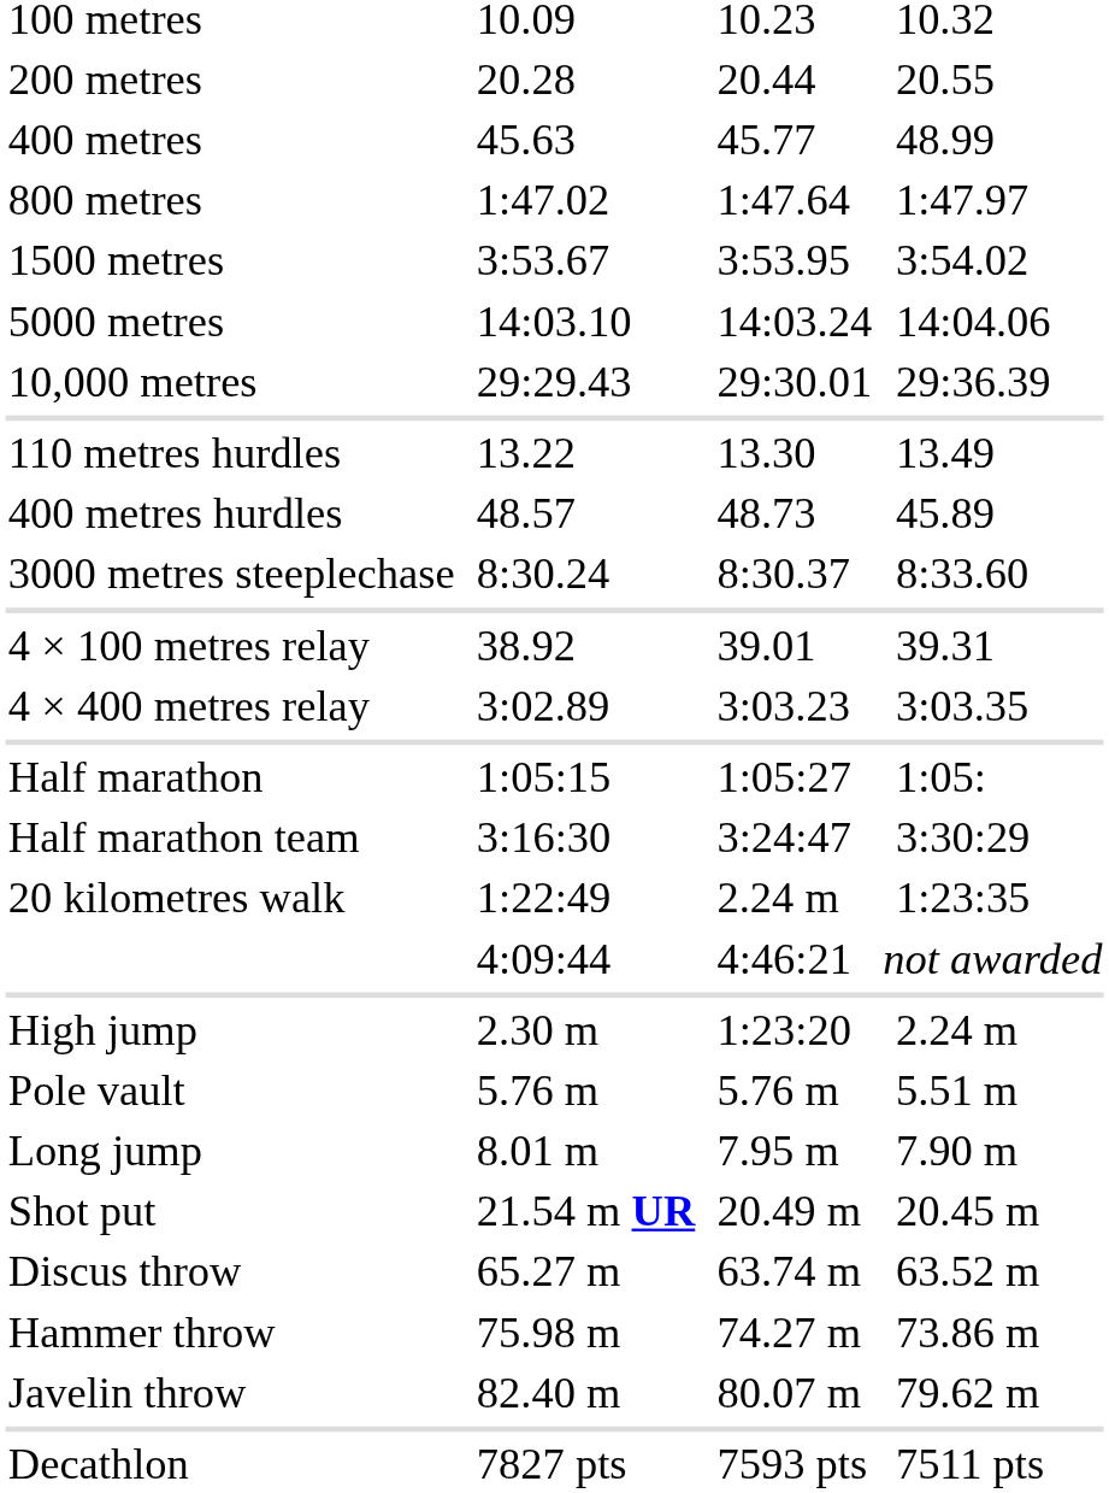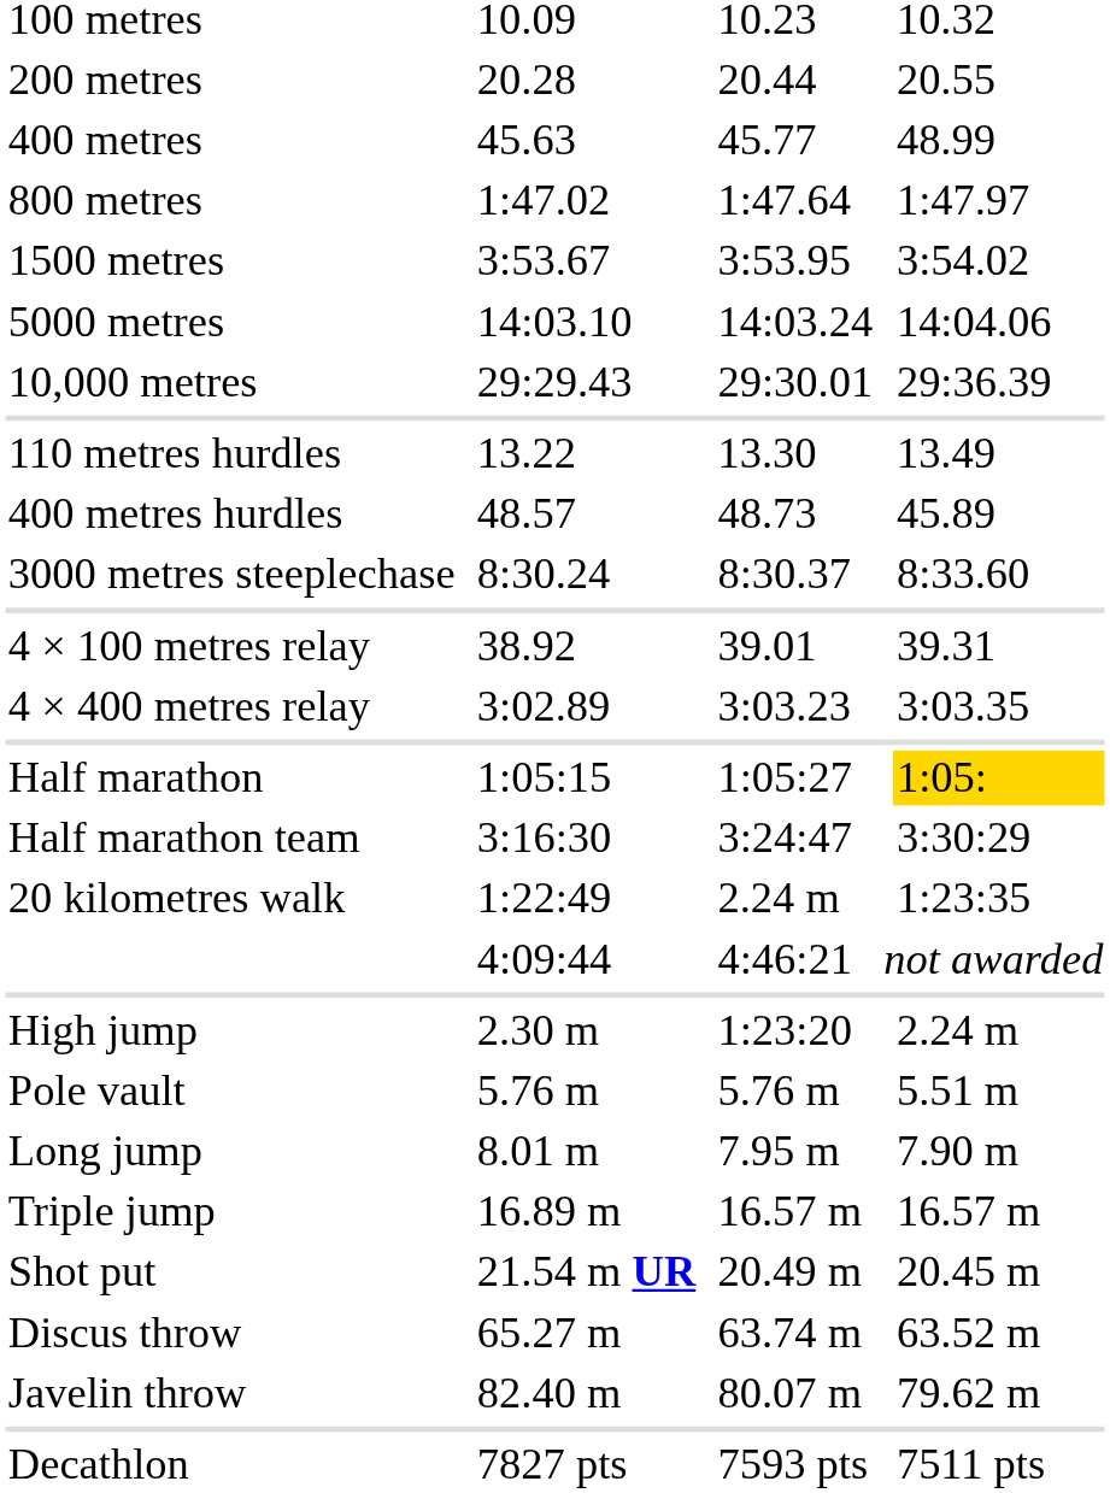 <table>
 <tr>
 <td>100 metres<br></td>
 <td></td>
 <td>10.09</td>
 <td></td>
 <td>10.23</td>
 <td></td>
 <td>10.32</td>
 </tr>
 <tr>
 <td>200 metres<br></td>
 <td></td>
 <td>20.28</td>
 <td></td>
 <td>20.44</td>
 <td></td>
 <td>20.55</td>
 </tr>
 <tr>
 <td>400 metres<br></td>
 <td></td>
 <td>45.63 </td>
 <td></td>
 <td>45.77 </td>
 <td></td>
 <td>48.99</td>
 </tr>
 <tr>
 <td>800 metres<br></td>
 <td></td>
 <td>1:47.02</td>
 <td></td>
 <td>1:47.64</td>
 <td></td>
 <td>1:47.97 </td>
 </tr>
 <tr>
 <td>1500 metres<br></td>
 <td></td>
 <td>3:53.67</td>
 <td></td>
 <td>3:53.95</td>
 <td></td>
 <td>3:54.02</td>
 </tr>
 <tr>
 <td>5000 metres<br></td>
 <td></td>
 <td>14:03.10</td>
 <td></td>
 <td>14:03.24</td>
 <td></td>
 <td>14:04.06</td>
 </tr>
 <tr>
 <td>10,000 metres<br></td>
 <td></td>
 <td>29:29.43</td>
 <td></td>
 <td>29:30.01</td>
 <td></td>
 <td>29:36.39</td>
 </tr>
 <tr>
 <td bgcolor="#dddddd" colspan="7"></td>
 </tr>
 <tr>
 <td>110 metres hurdles<br></td>
 <td></td>
 <td>13.22</td>
 <td></td>
 <td>13.30 </td>
 <td></td>
 <td>13.49 </td>
 </tr>
 <tr>
 <td>400 metres hurdles<br></td>
 <td></td>
 <td>48.57 </td>
 <td></td>
 <td>48.73 </td>
 <td></td>
 <td>45.89</td>
 </tr>
 <tr>
 <td>3000 metres steeplechase<br></td>
 <td></td>
 <td>8:30.24</td>
 <td></td>
 <td>8:30.37 </td>
 <td></td>
 <td>8:33.60</td>
 </tr>
 <tr>
 <td bgcolor="#dddddd" colspan="7"></td>
 </tr>
 <tr>
 <td>4 × 100 metres relay<br></td>
 <td></td>
 <td>38.92</td>
 <td></td>
 <td>39.01</td>
 <td></td>
 <td>39.31</td>
 </tr>
 <tr>
 <td>4 × 400 metres relay<br></td>
 <td></td>
 <td>3:02.89 </td>
 <td></td>
 <td>3:03.23</td>
 <td></td>
 <td>3:03.35</td>
 </tr>
 <tr>
 <td bgcolor="#dddddd" colspan="7"></td>
 </tr>
 <tr>
 <td>Half marathon<br></td>
 <td></td>
 <td>1:05:15</td>
 <td></td>
 <td>1:05:27</td>
 <td></td>
-<td>1:05:</td>
+<td style="background: gold;">1:05:</td>
 </tr>
 <tr>
 <td>Half marathon team<br></td>
 <td></td>
 <td>3:16:30</td>
 <td></td>
 <td>3:24:47</td>
 <td></td>
 <td>3:30:29</td>
 </tr>
 <tr>
 <td>20 kilometres walk<br></td>
 <td></td>
 <td>1:22:49</td>
 <td></td>
 <td>2.24 m</td>
 <td></td>
 <td>1:23:35</td>
 </tr>
 <tr>
 <td><br></td>
 <td></td>
 <td>4:09:44</td>
 <td></td>
 <td>4:46:21</td>
 <td colspan=2><em>not awarded</em></td>
 </tr>
 <tr>
 <td bgcolor="#dddddd" colspan="7"></td>
 </tr>
 <tr>
 <td>High jump<br></td>
 <td></td>
 <td>2.30 m </td>
 <td></td>
 <td>1:23:20</td>
 <td></td>
 <td>2.24 m </td>
 </tr>
 <tr>
 <td>Pole vault<br></td>
 <td></td>
 <td>5.76 m </td>
 <td></td>
 <td>5.76 m </td>
 <td></td>
 <td>5.51 m</td>
 </tr>
 <tr>
 <td>Long jump<br></td>
 <td></td>
 <td>8.01 m</td>
 <td></td>
 <td>7.95 m</td>
 <td></td>
 <td>7.90 m</td>
 </tr>
 <tr>
+<td>Triple jump<br></td>
+<td></td>
+<td>16.89 m</td>
+<td></td>
+<td>16.57 m </td>
+<td></td>
+<td>16.57 m</td>
+</tr>
+<tr>
 <td>Shot put<br></td>
 <td></td>
 <td>21.54 m <strong><a href='#'>UR</a></strong></td>
 <td></td>
 <td>20.49 m </td>
 <td></td>
 <td>20.45 m</td>
 </tr>
 <tr>
 <td>Discus throw<br></td>
 <td></td>
 <td>65.27 m</td>
 <td></td>
 <td>63.74 m</td>
 <td></td>
 <td>63.52 m </td>
-</tr>
-<tr>
-<td>Hammer throw<br></td>
-<td></td>
-<td>75.98 m </td>
-<td></td>
-<td>74.27 m</td>
-<td></td>
-<td>73.86 m </td>
 </tr>
 <tr>
 <td>Javelin throw<br></td>
 <td></td>
 <td>82.40 m</td>
 <td></td>
 <td>80.07 m</td>
 <td></td>
 <td>79.62 m</td>
 </tr>
 <tr>
 <td bgcolor="#dddddd" colspan="7"></td>
 </tr>
 <tr>
 <td>Decathlon<br></td>
 <td></td>
 <td>7827 pts </td>
 <td></td>
 <td>7593 pts </td>
 <td></td>
 <td>7511 pts</td>
 </tr>
 </table>
